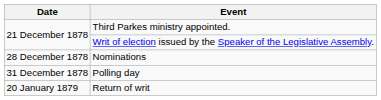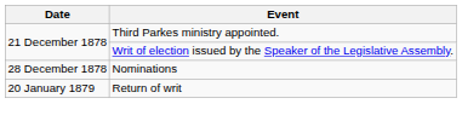 <table class="wikitable">
 <tr>
 <th>Date</th>
 <th>Event</th>
 </tr>
 <tr>
 <td rowspan="2">21 December 1878</td>
 <td>Third Parkes ministry appointed.</td>
 </tr>
 <tr>
 <td><a href='#'>Writ of election</a> issued by the <a href='#'>Speaker of the Legislative Assembly</a>.</td>
 </tr>
 <tr>
 <td>28 December 1878</td>
 <td>Nominations</td>
 </tr>
 <tr>
-<td>31 December 1878</td>
-<td>Polling day</td>
-</tr>
-<tr>
 <td>20 January 1879</td>
 <td>Return of writ</td>
 </tr>
 </table>
